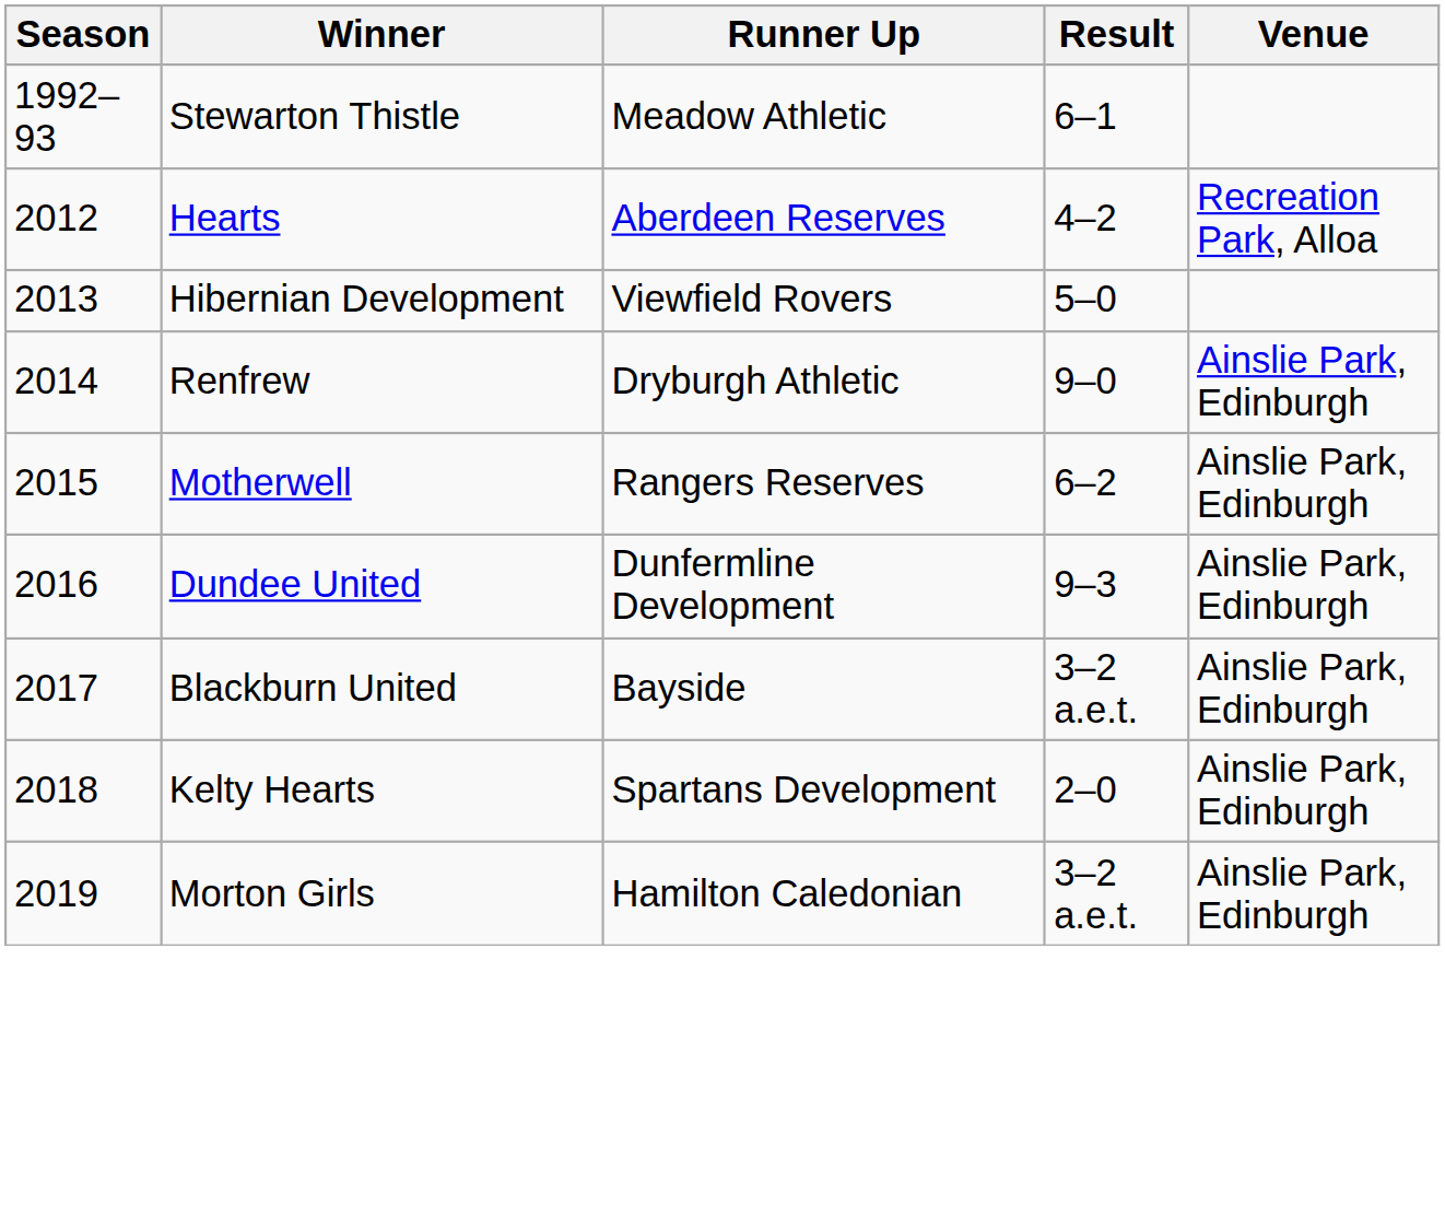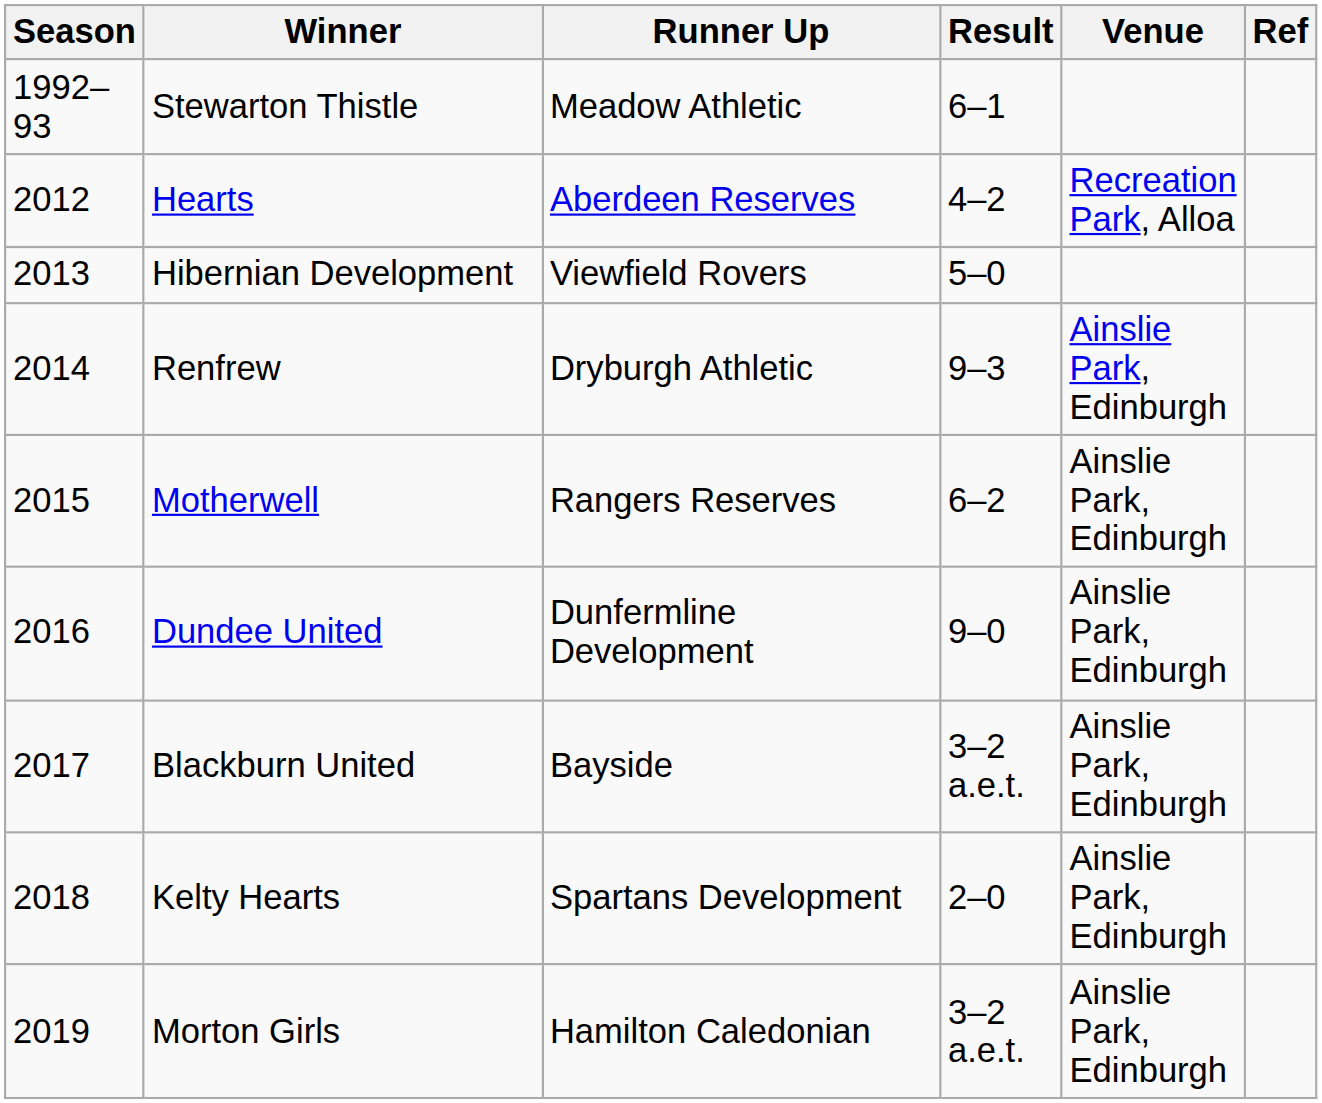 <table class="sortable wikitable">
 <tr>
 <th>Season</th>
 <th scope="col" style="width: 180px;">Winner</th>
 <th scope="col" style="width: 180px;">Runner Up</th>
 <th>Result</th>
 <th>Venue</th>
+<th>Ref</th>
 </tr>
 <tr>
 <td>1992–93</td>
 <td>Stewarton Thistle</td>
 <td>Meadow Athletic</td>
 <td>6–1</td>
+<td></td>
 <td></td>
 </tr>
 <tr>
 <td>2012</td>
 <td><a href='#'>Hearts</a></td>
 <td><a href='#'>Aberdeen Reserves</a></td>
 <td>4–2</td>
 <td><a href='#'>Recreation Park</a>, Alloa</td>
+<td></td>
 </tr>
 <tr>
 <td>2013</td>
 <td>Hibernian Development</td>
 <td>Viewfield Rovers</td>
 <td>5–0</td>
 <td></td>
+<td></td>
 </tr>
 <tr>
 <td>2014</td>
 <td>Renfrew</td>
 <td>Dryburgh Athletic</td>
-<td>9–0</td>
+<td>9–3</td>
 <td><a href='#'>Ainslie Park</a>, Edinburgh</td>
+<td></td>
 </tr>
 <tr>
 <td>2015</td>
 <td><a href='#'>Motherwell</a></td>
 <td>Rangers Reserves</td>
 <td>6–2</td>
 <td>Ainslie Park, Edinburgh</td>
+<td></td>
 </tr>
 <tr>
 <td>2016</td>
 <td><a href='#'>Dundee United</a></td>
 <td>Dunfermline Development</td>
-<td>9–3</td>
+<td>9–0</td>
 <td>Ainslie Park, Edinburgh</td>
+<td></td>
 </tr>
 <tr>
 <td>2017</td>
 <td>Blackburn United</td>
 <td>Bayside</td>
 <td>3–2 a.e.t.</td>
 <td>Ainslie Park, Edinburgh</td>
+<td></td>
 </tr>
 <tr>
 <td>2018</td>
 <td>Kelty Hearts</td>
 <td>Spartans Development</td>
 <td>2–0</td>
 <td>Ainslie Park, Edinburgh</td>
+<td></td>
 </tr>
 <tr>
 <td>2019</td>
 <td>Morton Girls</td>
 <td>Hamilton Caledonian</td>
 <td>3–2 a.e.t.</td>
 <td>Ainslie Park, Edinburgh</td>
+<td></td>
 </tr>
 </table>
